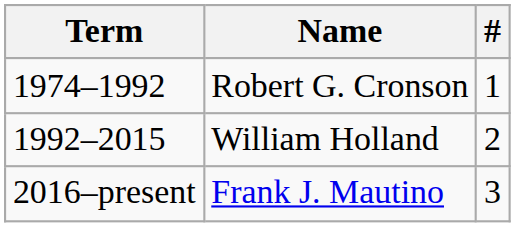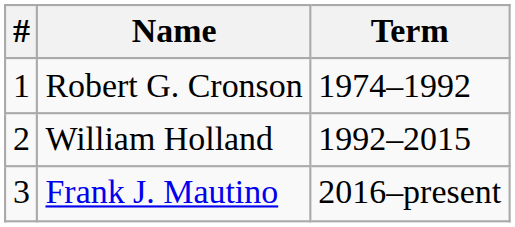 <table class="wikitable" border="1">
 <tr>
+<th>#</th>
+<th>Name</th>
 <th>Term</th>
-<th>Name</th>
-<th>#</th>
 </tr>
 <tr>
+<td>1</td>
+<td>Robert G. Cronson</td>
 <td>1974–1992</td>
-<td>Robert G. Cronson</td>
-<td>1</td>
 </tr>
 <tr>
+<td>2</td>
+<td>William Holland</td>
 <td>1992–2015</td>
-<td>William Holland</td>
-<td>2</td>
 </tr>
 <tr>
+<td>3</td>
+<td><a href='#'>Frank J. Mautino</a></td>
 <td>2016–present</td>
-<td><a href='#'>Frank J. Mautino</a></td>
-<td>3</td>
 </tr>
 </table>
